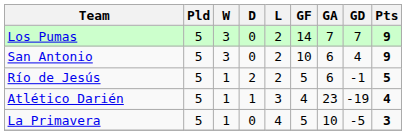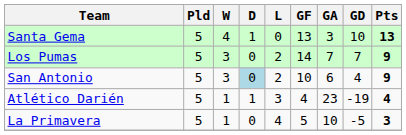 <table class="wikitable" style="text-align: center">
 <tr>
 <th width="175">Team</th>
 <th width="20">Pld</th>
 <th width="20">W</th>
 <th width="20">D</th>
 <th width="20">L</th>
 <th width="20">GF</th>
 <th width="20">GA</th>
 <th width="20">GD</th>
 <th width="20">Pts</th>
+</tr>
+<tr bgcolor=#CCFFCC>
+<td align=left><a href='#'>Santa Gema</a></td>
+<td>5</td>
+<td>4</td>
+<td>1</td>
+<td>0</td>
+<td>13</td>
+<td>3</td>
+<td>10</td>
+<td><strong>13</strong></td>
 </tr>
 <tr bgcolor=#CCFFCC>
 <td align=left><a href='#'>Los Pumas</a></td>
 <td>5</td>
 <td>3</td>
 <td>0</td>
 <td>2</td>
 <td>14</td>
 <td>7</td>
 <td>7</td>
 <td><strong>9</strong></td>
 </tr>
 <tr>
 <td align=left><a href='#'>San Antonio</a></td>
 <td>5</td>
 <td>3</td>
-<td>0</td>
+<td style="background: lightblue;">0</td>
 <td>2</td>
 <td>10</td>
 <td>6</td>
 <td>4</td>
 <td><strong>9</strong></td>
-</tr>
-<tr>
-<td align=left><a href='#'>Río de Jesús</a></td>
-<td>5</td>
-<td>1</td>
-<td>2</td>
-<td>2</td>
-<td>5</td>
-<td>6</td>
-<td>-1</td>
-<td><strong>5</strong></td>
 </tr>
 <tr>
 <td align=left><a href='#'>Atlético Darién</a></td>
 <td>5</td>
 <td>1</td>
 <td>1</td>
 <td>3</td>
 <td>4</td>
 <td>23</td>
 <td>-19</td>
 <td><strong>4</strong></td>
 </tr>
 <tr>
 <td align=left><a href='#'>La Primavera</a></td>
 <td>5</td>
 <td>1</td>
 <td>0</td>
 <td>4</td>
 <td>5</td>
 <td>10</td>
 <td>-5</td>
 <td><strong>3</strong></td>
 </tr>
 <tr>
 </tr>
 </table>
